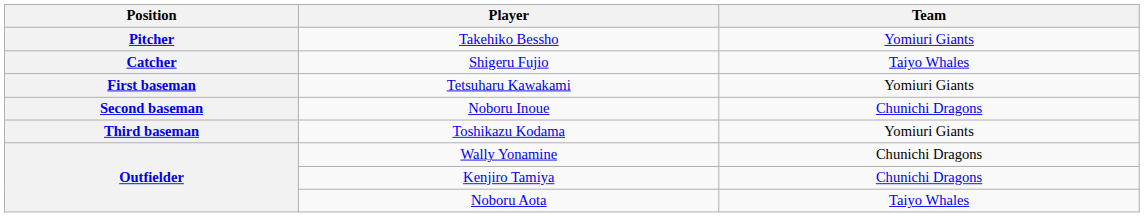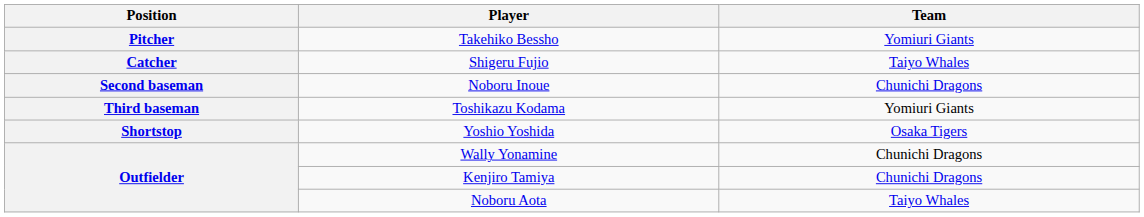 <table class="wikitable" style="text-align:center;">
 <tr>
 <th scope="col" width="7%">Position</th>
 <th scope="col" width="10%">Player</th>
 <th scope="col" width="10%">Team</th>
 </tr>
 <tr>
 <th scope="row" style="text-align:center;"><a href='#'>Pitcher</a></th>
 <td><a href='#'>Takehiko Bessho</a></td>
 <td><a href='#'>Yomiuri Giants</a></td>
 </tr>
 <tr>
 <th scope="row" style="text-align:center;"><a href='#'>Catcher</a></th>
 <td><a href='#'>Shigeru Fujio</a></td>
 <td><a href='#'>Taiyo Whales</a></td>
 </tr>
 <tr>
-<th scope="row" style="text-align:center;"><a href='#'>First baseman</a></th>
-<td><a href='#'>Tetsuharu Kawakami</a></td>
-<td>Yomiuri Giants</td>
-</tr>
-<tr>
 <th scope="row" style="text-align:center;"><a href='#'>Second baseman</a></th>
 <td><a href='#'>Noboru Inoue</a></td>
 <td><a href='#'>Chunichi Dragons</a></td>
 </tr>
 <tr>
 <th scope="row" style="text-align:center;"><a href='#'>Third baseman</a></th>
 <td><a href='#'>Toshikazu Kodama</a></td>
 <td>Yomiuri Giants</td>
+</tr>
+<tr>
+<th scope="row" style="text-align:center;"><a href='#'>Shortstop</a></th>
+<td><a href='#'>Yoshio Yoshida</a></td>
+<td><a href='#'>Osaka Tigers</a></td>
 </tr>
 <tr>
 <th scope="row" style="text-align:center;" rowspan=3><a href='#'>Outfielder</a></th>
 <td><a href='#'>Wally Yonamine</a></td>
 <td>Chunichi Dragons</td>
 </tr>
 <tr>
 <td><a href='#'>Kenjiro Tamiya</a></td>
 <td><a href='#'>Chunichi Dragons</a></td>
 </tr>
 <tr>
 <td><a href='#'>Noboru Aota</a></td>
 <td><a href='#'>Taiyo Whales</a></td>
 </tr>
 </table>
